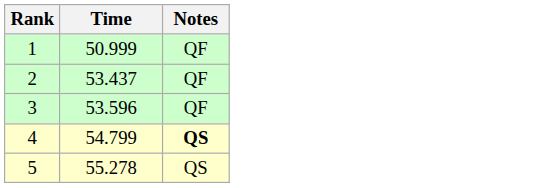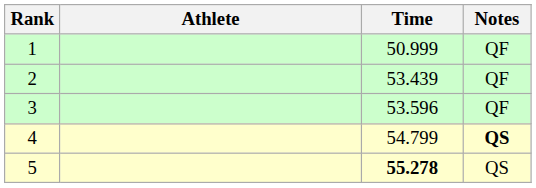 <table class=wikitable style="text-align:center">
 <tr>
 <th width=40>Rank</th>
+<th width=250>Athlete</th>
 <th width=80>Time</th>
 <th width=50>Notes</th>
 </tr>
 <tr bgcolor="ccffcc">
 <td>1</td>
+<td align=left></td>
 <td>50.999</td>
 <td>QF</td>
 </tr>
 <tr bgcolor="ccffcc">
 <td>2</td>
-<td>53.437</td>
+<td align=left></td>
+<td>53.439</td>
 <td>QF</td>
 </tr>
 <tr bgcolor="ccffcc">
 <td>3</td>
+<td align=left></td>
 <td>53.596</td>
 <td>QF</td>
 </tr>
 <tr bgcolor="#ffffcc">
 <td>4</td>
+<td align=left></td>
 <td>54.799</td>
 <td><strong>QS</strong></td>
 </tr>
 <tr bgcolor="#ffffcc">
 <td>5</td>
-<td>55.278</td>
+<td align=left></td>
+<td><strong>55.278</strong></td>
 <td>QS</td>
 </tr>
 </table>
